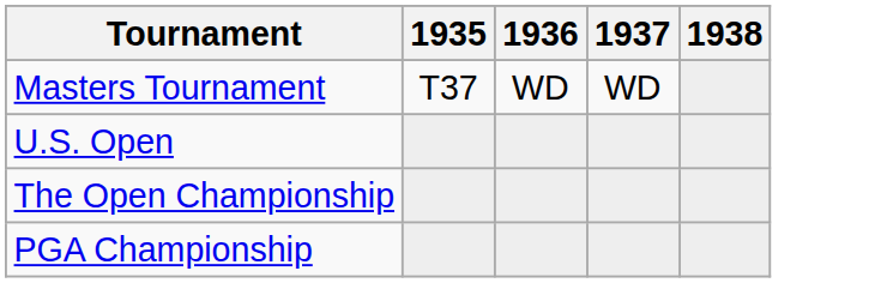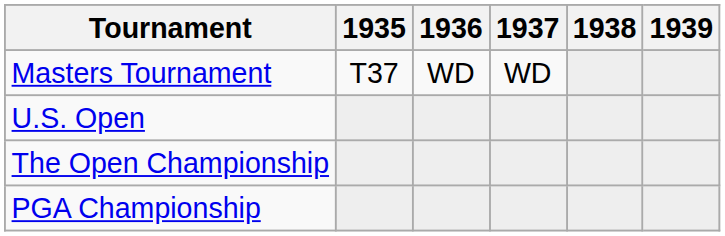 <table class="wikitable" style="font-size:95%;text-align:center;">
 <tr>
 <th>Tournament</th>
 <th>1935</th>
 <th>1936</th>
 <th>1937</th>
 <th>1938</th>
+<th>1939</th>
 </tr>
 <tr>
 <td align=left><a href='#'>Masters Tournament</a></td>
 <td>T37</td>
 <td>WD</td>
 <td>WD</td>
 <td style="background:#eeeeee;"></td>
+<td style="background:#eeeeee;"></td>
 </tr>
 <tr>
 <td align=left><a href='#'>U.S. Open</a></td>
+<td style="background:#eeeeee;"></td>
 <td style="background:#eeeeee;"></td>
 <td style="background:#eeeeee;"></td>
 <td style="background:#eeeeee;"></td>
 <td style="background:#eeeeee;"></td>
 </tr>
 <tr>
 <td align=left><a href='#'>The Open Championship</a></td>
 <td style="background:#eeeeee;"></td>
 <td style="background:#eeeeee;"></td>
 <td style="background:#eeeeee;"></td>
 <td style="background:#eeeeee;"></td>
+<td style="background:#eeeeee;"></td>
 </tr>
 <tr>
 <td align=left><a href='#'>PGA Championship</a></td>
 <td style="background:#eeeeee;"></td>
 <td style="background:#eeeeee;"></td>
 <td style="background:#eeeeee;"></td>
 <td style="background:#eeeeee;"></td>
+<td style="background:#eeeeee;"></td>
 </tr>
 </table>
